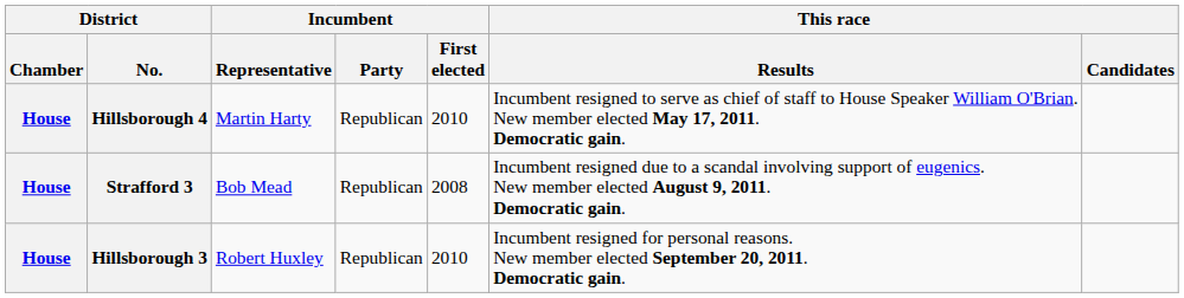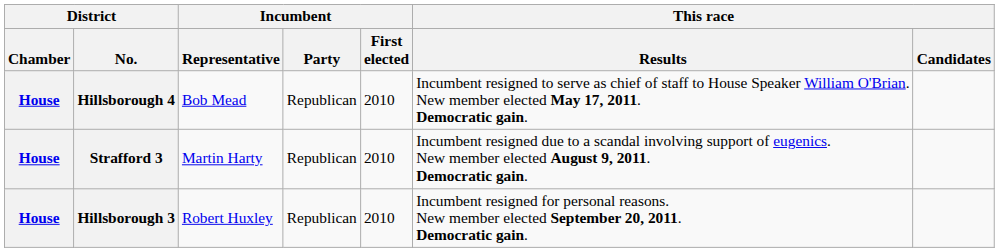 <table class="wikitable sortable">
 <tr valign=bottom>
 <th colspan="2">District</th>
 <th colspan="3">Incumbent</th>
 <th colspan="2">This race</th>
 </tr>
 <tr valign=bottom>
 <th>Chamber</th>
 <th>No.</th>
 <th>Representative</th>
 <th>Party</th>
 <th>First<br>elected</th>
 <th>Results</th>
 <th>Candidates</th>
 </tr>
 <tr>
 <th><a href='#'>House</a></th>
 <th>Hillsborough 4</th>
-<td><a href='#'>Martin Harty</a></td>
+<td><a href='#'>Bob Mead</a></td>
 <td>Republican</td>
 <td>2010</td>
 <td>Incumbent resigned to serve as chief of staff to House Speaker <a href='#'>William O'Brian</a>.<br>New member elected <strong>May 17, 2011</strong>.<br><strong>Democratic gain</strong>.</td>
 <td nowrap></td>
 </tr>
 <tr>
 <th><a href='#'>House</a></th>
 <th>Strafford 3</th>
-<td><a href='#'>Bob Mead</a></td>
+<td><a href='#'>Martin Harty</a></td>
 <td>Republican</td>
-<td>2008</td>
+<td>2010</td>
 <td>Incumbent resigned due to a scandal involving support of <a href='#'>eugenics</a>.<br>New member elected <strong>August 9, 2011</strong>.<br><strong>Democratic gain</strong>.</td>
 <td nowrap></td>
 </tr>
 <tr>
 <th><a href='#'>House</a></th>
 <th>Hillsborough 3</th>
 <td><a href='#'>Robert Huxley</a></td>
 <td>Republican</td>
 <td>2010</td>
 <td>Incumbent resigned for personal reasons.<br>New member elected <strong>September 20, 2011</strong>.<br><strong>Democratic gain</strong>.</td>
 <td nowrap></td>
 </tr>
 </table>
